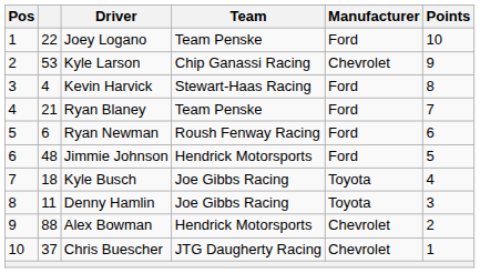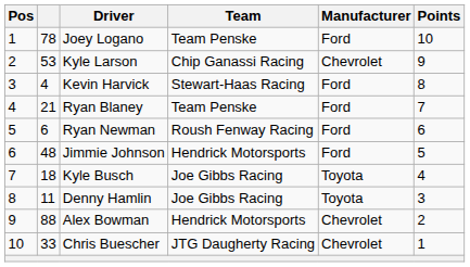 <table class="wikitable" style="font-size:98%">
 <tr>
 <th>Pos</th>
 <th></th>
 <th>Driver</th>
 <th>Team</th>
 <th>Manufacturer</th>
 <th>Points</th>
 </tr>
 <tr>
 <td>1</td>
-<td>22</td>
+<td>78</td>
 <td>Joey Logano</td>
 <td>Team Penske</td>
 <td>Ford</td>
 <td>10</td>
 </tr>
 <tr>
 <td>2</td>
 <td>53</td>
 <td>Kyle Larson</td>
 <td>Chip Ganassi Racing</td>
 <td>Chevrolet</td>
 <td>9</td>
 </tr>
 <tr>
 <td>3</td>
 <td>4</td>
 <td>Kevin Harvick</td>
 <td>Stewart-Haas Racing</td>
 <td>Ford</td>
 <td>8</td>
 </tr>
 <tr>
 <td>4</td>
 <td>21</td>
 <td>Ryan Blaney</td>
 <td>Team Penske</td>
 <td>Ford</td>
 <td>7</td>
 </tr>
 <tr>
 <td>5</td>
 <td>6</td>
 <td>Ryan Newman</td>
 <td>Roush Fenway Racing</td>
 <td>Ford</td>
 <td>6</td>
 </tr>
 <tr>
 <td>6</td>
 <td>48</td>
 <td>Jimmie Johnson</td>
 <td>Hendrick Motorsports</td>
 <td>Ford</td>
 <td>5</td>
 </tr>
 <tr>
 <td>7</td>
 <td>18</td>
 <td>Kyle Busch</td>
 <td>Joe Gibbs Racing</td>
 <td>Toyota</td>
 <td>4</td>
 </tr>
 <tr>
 <td>8</td>
 <td>11</td>
 <td>Denny Hamlin</td>
 <td>Joe Gibbs Racing</td>
 <td>Toyota</td>
 <td>3</td>
 </tr>
 <tr>
 <td>9</td>
 <td>88</td>
 <td>Alex Bowman</td>
 <td>Hendrick Motorsports</td>
 <td>Chevrolet</td>
 <td>2</td>
 </tr>
 <tr>
 <td>10</td>
-<td>37</td>
+<td>33</td>
 <td>Chris Buescher</td>
 <td>JTG Daugherty Racing</td>
 <td>Chevrolet</td>
 <td>1</td>
 </tr>
 <tr>
 <th colspan="6"></th>
 </tr>
 </table>
